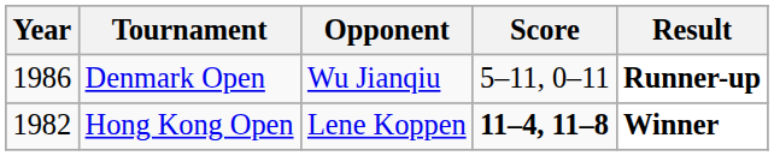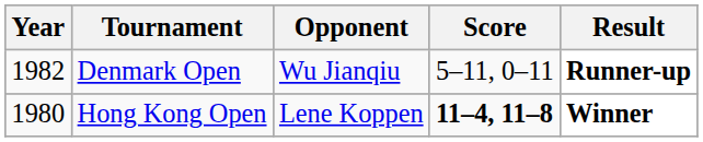 <table class="sortable wikitable" style="font-size:90%;">
 <tr>
 <th>Year</th>
 <th>Tournament</th>
 <th>Opponent</th>
 <th>Score</th>
 <th>Result</th>
 </tr>
 <tr>
-<td align="center">1986</td>
+<td align="center">1982</td>
 <td align="left"><a href='#'>Denmark Open</a></td>
 <td align="left"> <a href='#'>Wu Jianqiu</a></td>
 <td align="left">5–11, 0–11</td>
 <td style="text-align:left; background:white"> <strong>Runner-up</strong></td>
 </tr>
 <tr>
-<td align="center">1982</td>
+<td align="center">1980</td>
 <td align="left"><a href='#'>Hong Kong Open</a></td>
 <td align="left"> <a href='#'>Lene Koppen</a></td>
 <td align="left"><strong>11–4, 11–8</strong></td>
 <td style="text-align:left; background: white"> <strong>Winner</strong></td>
 </tr>
 </table>
